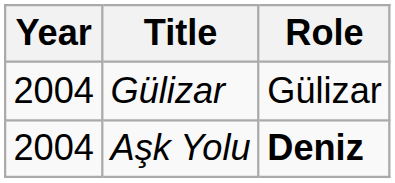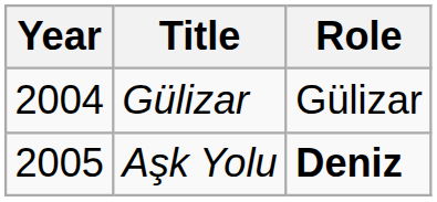 <table class="wikitable sortable">
 <tr>
 <th>Year</th>
 <th>Title</th>
 <th>Role</th>
 </tr>
 <tr>
 <td>2004</td>
 <td><em>Gülizar</em></td>
 <td>Gülizar</td>
 </tr>
 <tr>
-<td>2004</td>
+<td>2005</td>
 <td><em>Aşk Yolu</em></td>
 <td><strong>Deniz</strong></td>
 </tr>
 </table>
